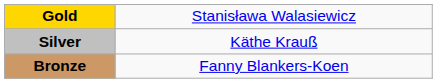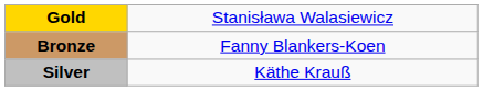 <table class="wikitable" style="text-align:center; " width="35%">
 <tr>
 <td bgcolor="gold"><strong>Gold</strong></td>
 <td><a href='#'>Stanisława Walasiewicz</a><br>  <small><em></em></small></td>
 </tr>
 <tr>
+<td bgcolor="CC9966"><strong>Bronze</strong></td>
+<td><a href='#'>Fanny Blankers-Koen</a><br>  <small><em></em></small></td>
+</tr>
+<tr>
 <td bgcolor="silver"><strong>Silver</strong></td>
 <td><a href='#'>Käthe Krauß</a><br>  <small><em></em></small></td>
 </tr>
-<tr>
-<td bgcolor="CC9966"><strong>Bronze</strong></td>
-<td><a href='#'>Fanny Blankers-Koen</a><br>  <small><em></em></small></td>
-</tr>
 </table>
